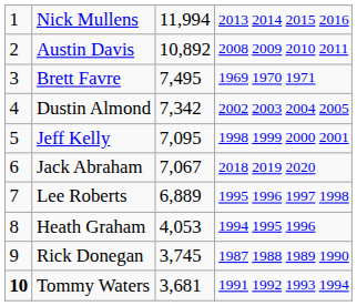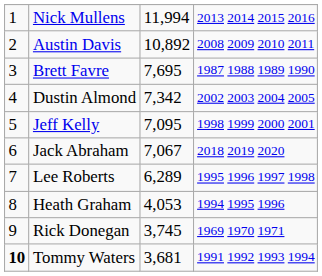 <table class="wikitable">
 <tr>
 </tr>
 <tr>
 <td>1</td>
 <td><a href='#'>Nick Mullens</a></td>
 <td>11,994</td>
 <td style="font-size:80%;"><a href='#'>2013</a> <a href='#'>2014</a> <a href='#'>2015</a> <a href='#'>2016</a></td>
 </tr>
 <tr>
 <td>2</td>
 <td><a href='#'>Austin Davis</a></td>
 <td>10,892</td>
 <td style="font-size:80%;"><a href='#'>2008</a> <a href='#'>2009</a> <a href='#'>2010</a> <a href='#'>2011</a></td>
 </tr>
 <tr>
 <td>3</td>
 <td><a href='#'>Brett Favre</a></td>
-<td>7,495</td>
-<td style="font-size:80%;"><a href='#'>1969</a> <a href='#'>1970</a> <a href='#'>1971</a></td>
+<td>7,695</td>
+<td style="font-size:80%;"><a href='#'>1987</a> <a href='#'>1988</a> <a href='#'>1989</a> <a href='#'>1990</a></td>
 </tr>
 <tr>
 <td>4</td>
 <td>Dustin Almond</td>
 <td>7,342</td>
 <td style="font-size:80%;"><a href='#'>2002</a> <a href='#'>2003</a> <a href='#'>2004</a> <a href='#'>2005</a></td>
 </tr>
 <tr>
 <td>5</td>
 <td><a href='#'>Jeff Kelly</a></td>
 <td>7,095</td>
 <td style="font-size:80%;"><a href='#'>1998</a> <a href='#'>1999</a> <a href='#'>2000</a> <a href='#'>2001</a></td>
 </tr>
 <tr>
 <td>6</td>
 <td>Jack Abraham</td>
 <td>7,067</td>
 <td style="font-size:80%;"><a href='#'>2018</a> <a href='#'>2019</a> <a href='#'>2020</a></td>
 </tr>
 <tr>
 <td>7</td>
 <td>Lee Roberts</td>
-<td>6,889</td>
+<td>6,289</td>
 <td style="font-size:80%;"><a href='#'>1995</a> <a href='#'>1996</a> <a href='#'>1997</a> <a href='#'>1998</a></td>
 </tr>
 <tr>
 <td>8</td>
 <td>Heath Graham</td>
 <td>4,053</td>
 <td style="font-size:80%;"><a href='#'>1994</a> <a href='#'>1995</a> <a href='#'>1996</a></td>
 </tr>
 <tr>
 <td>9</td>
 <td>Rick Donegan</td>
 <td>3,745</td>
-<td style="font-size:80%;"><a href='#'>1987</a> <a href='#'>1988</a> <a href='#'>1989</a> <a href='#'>1990</a></td>
+<td style="font-size:80%;"><a href='#'>1969</a> <a href='#'>1970</a> <a href='#'>1971</a></td>
 </tr>
 <tr>
 <td><strong>10</strong></td>
 <td>Tommy Waters</td>
 <td>3,681</td>
 <td style="font-size:80%;"><a href='#'>1991</a> <a href='#'>1992</a> <a href='#'>1993</a> <a href='#'>1994</a></td>
 </tr>
 </table>
